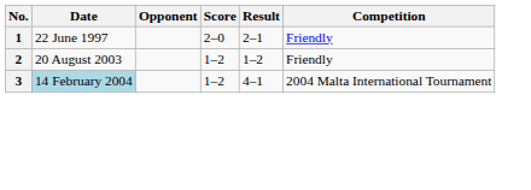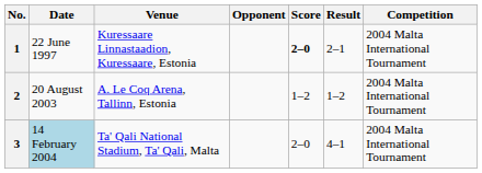 <table class="wikitable sortable plainrowheaders">
 <tr>
 <th scope=col>No.</th>
 <th scope=col data-sort-type=date>Date</th>
+<th scope=col>Venue</th>
 <th scope=col>Opponent</th>
 <th scope=col>Score</th>
 <th scope=col>Result</th>
 <th scope=col>Competition</th>
 </tr>
 <tr>
 <th scope=row>1</th>
 <td>22 June 1997</td>
+<td><a href='#'>Kuressaare Linnastaadion</a>, <a href='#'>Kuressaare</a>, Estonia</td>
 <td></td>
-<td>2–0</td>
+<td><strong>2–0</strong></td>
 <td>2–1</td>
-<td><a href='#'>Friendly</a></td>
+<td>2004 Malta International Tournament</td>
 </tr>
 <tr>
 <th scope=row>2</th>
 <td>20 August 2003</td>
+<td><a href='#'>A. Le Coq Arena</a>, <a href='#'>Tallinn</a>, Estonia</td>
 <td></td>
 <td>1–2</td>
 <td>1–2</td>
-<td>Friendly</td>
+<td>2004 Malta International Tournament</td>
 </tr>
 <tr>
 <th scope=row>3</th>
 <td style="background: lightblue;">14 February 2004</td>
+<td><a href='#'>Ta' Qali National Stadium</a>, <a href='#'>Ta' Qali</a>, Malta</td>
 <td></td>
-<td>1–2</td>
+<td>2–0</td>
 <td>4–1</td>
 <td>2004 Malta International Tournament</td>
 </tr>
 </table>
